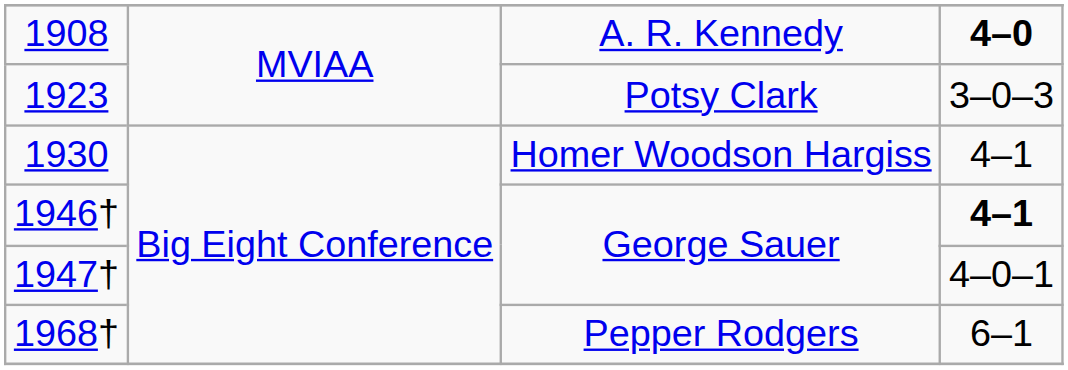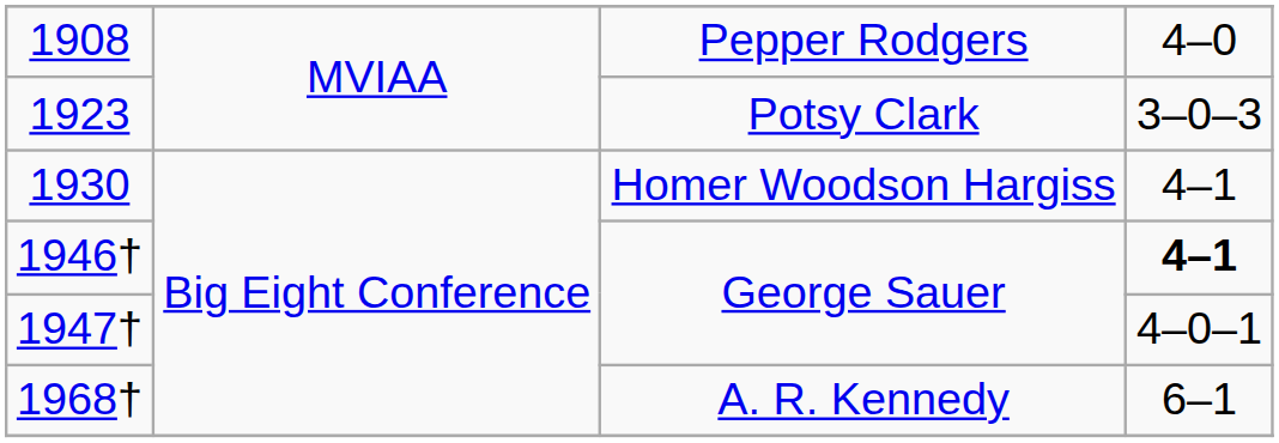 <table class="wikitable" style="text-align:center">
 <tr>
 </tr>
 <tr>
 <td><a href='#'>1908</a></td>
 <td rowspan="2"><a href='#'>MVIAA</a></td>
-<td><a href='#'>A. R. Kennedy</a></td>
-<td><strong>4–0</strong></td>
+<td><a href='#'>Pepper Rodgers</a></td>
+<td>4–0</td>
 </tr>
 <tr>
 <td><a href='#'>1923</a></td>
 <td><a href='#'>Potsy Clark</a></td>
 <td>3–0–3</td>
 </tr>
 <tr>
 <td><a href='#'>1930</a></td>
 <td rowspan="4"><a href='#'>Big Eight Conference</a></td>
 <td><a href='#'>Homer Woodson Hargiss</a></td>
 <td>4–1</td>
 </tr>
 <tr>
 <td><a href='#'>1946</a>†</td>
 <td rowspan="2"><a href='#'>George Sauer</a></td>
 <td><strong>4–1</strong></td>
 </tr>
 <tr>
 <td><a href='#'>1947</a>†</td>
 <td>4–0–1</td>
 </tr>
 <tr>
 <td><a href='#'>1968</a>†</td>
-<td><a href='#'>Pepper Rodgers</a></td>
+<td><a href='#'>A. R. Kennedy</a></td>
 <td>6–1</td>
 </tr>
 <tr>
 </tr>
 </table>
